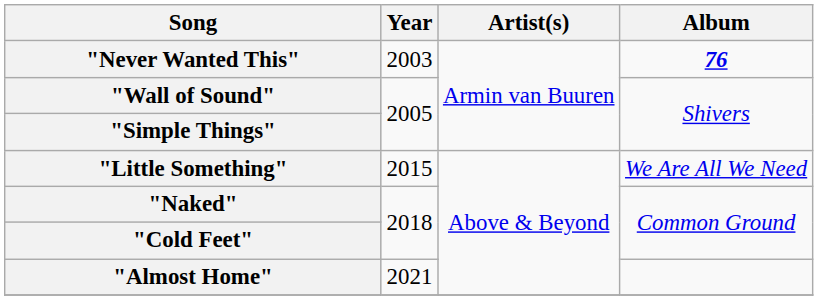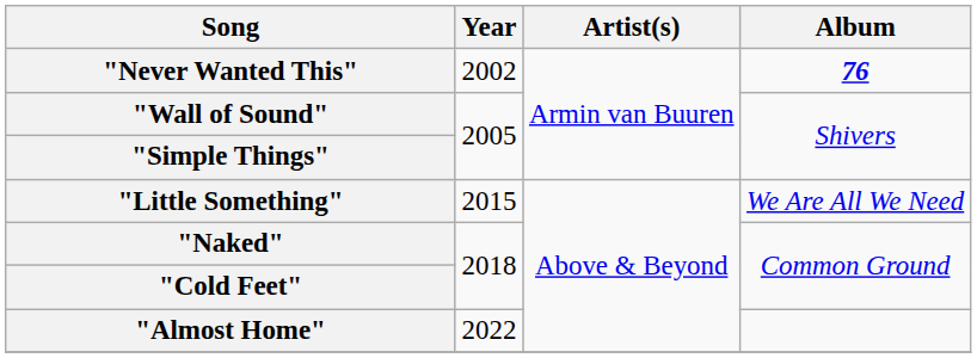 <table class="wikitable plainrowheaders" style="text-align:center;" border="1">
 <tr>
 <th scope="col" style="width:16em;">Song</th>
 <th scope="col">Year</th>
 <th scope="col">Artist(s)</th>
 <th scope="col">Album</th>
 </tr>
 <tr>
 <th scope="row">"Never Wanted This"<br></th>
-<td>2003</td>
+<td>2002</td>
 <td rowspan="3"><a href='#'>Armin van Buuren</a></td>
 <td><strong><em><a href='#'>76</a></em></strong></td>
 </tr>
 <tr>
 <th scope="row">"Wall of Sound"<br></th>
 <td rowspan="2">2005</td>
 <td rowspan="2"><em><a href='#'>Shivers</a></em></td>
 </tr>
 <tr>
 <th scope="row">"Simple Things"<br></th>
 </tr>
 <tr>
 <th scope="row">"Little Something"<br></th>
 <td>2015</td>
 <td rowspan="4"><a href='#'>Above & Beyond</a></td>
 <td><em><a href='#'>We Are All We Need</a></em></td>
 </tr>
 <tr>
 <th scope="row">"Naked"<br></th>
 <td rowspan="2">2018</td>
 <td rowspan="2"><em><a href='#'>Common Ground</a></em></td>
 </tr>
 <tr>
 <th scope="row">"Cold Feet"<br></th>
 </tr>
 <tr>
 <th ! scope="row">"Almost Home"<br></th>
-<td>2021</td>
+<td>2022</td>
 <td></td>
 </tr>
 <tr>
 </tr>
 </table>
